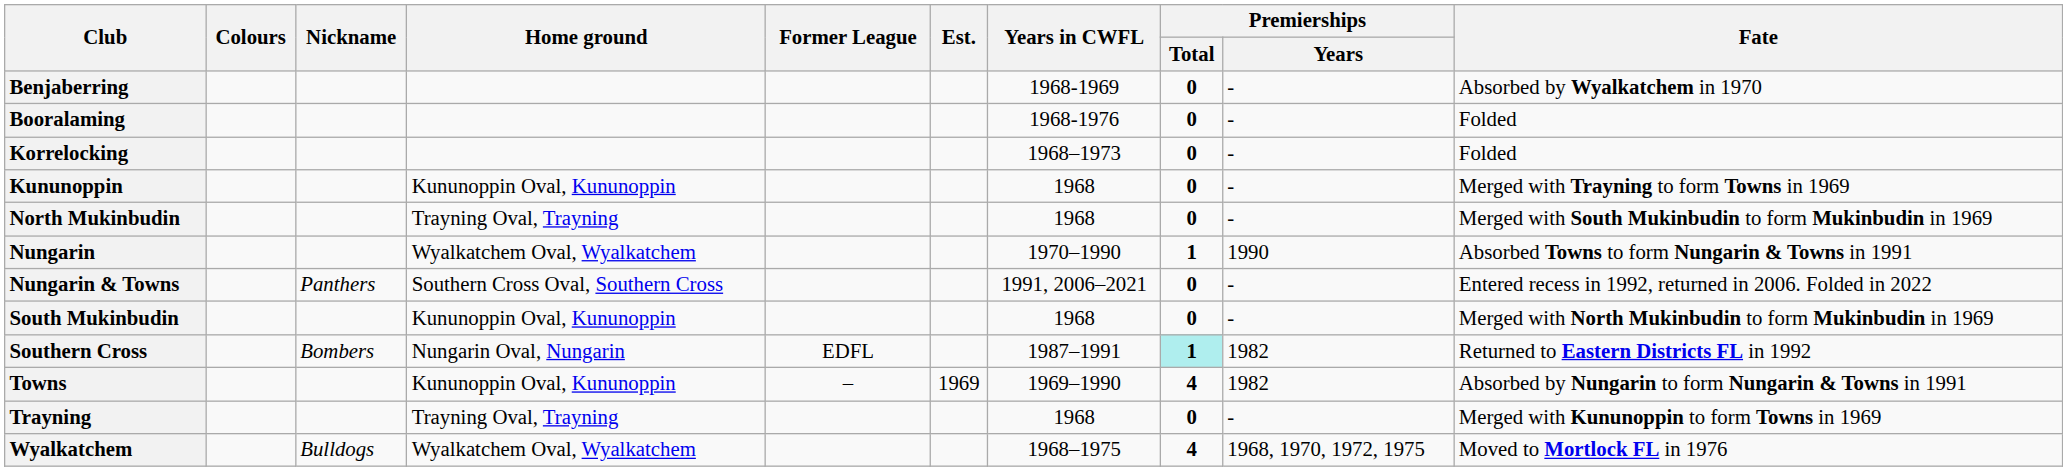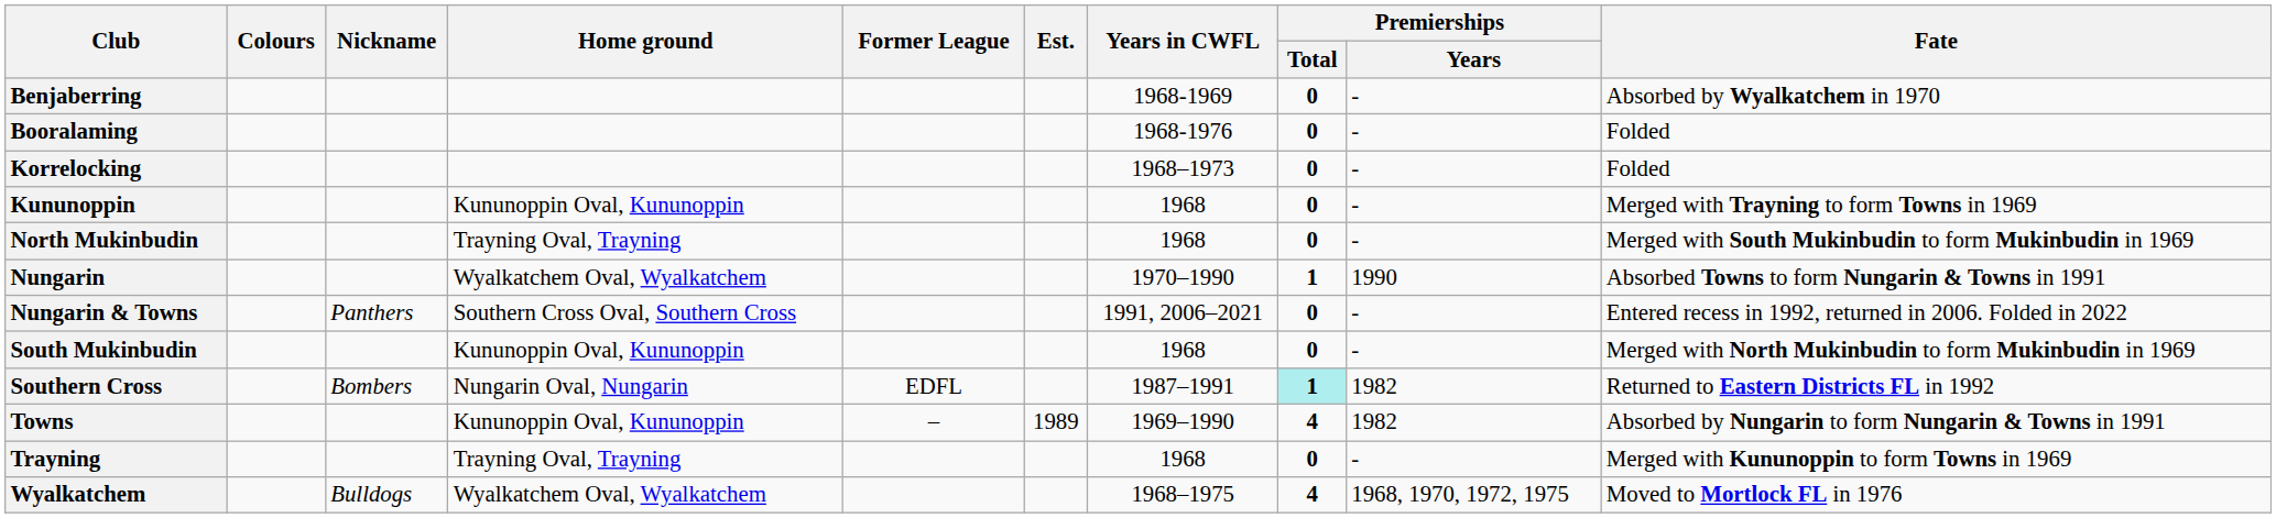 <table class="wikitable sortable" style="text-align:center; width:100%">
 <tr>
 <th rowspan="2">Club</th>
 <th rowspan="2">Colours</th>
 <th rowspan="2">Nickname</th>
 <th rowspan="2">Home ground</th>
 <th rowspan="2">Former League</th>
 <th rowspan="2">Est.</th>
 <th rowspan="2">Years in CWFL</th>
 <th colspan="2">Premierships</th>
 <th rowspan="2">Fate</th>
 </tr>
 <tr>
 <th>Total</th>
 <th>Years</th>
 </tr>
 <tr>
 <th style="text-align:left">Benjaberring</th>
 <td align="center"></td>
 <td></td>
 <td></td>
 <td></td>
 <td></td>
 <td>1968-1969</td>
 <td><strong>0</strong></td>
 <td align="left">-</td>
 <td align="left">Absorbed by <strong>Wyalkatchem</strong> in 1970</td>
 </tr>
 <tr>
 <th style="text-align:left">Booralaming</th>
 <td align="center"></td>
 <td></td>
 <td></td>
 <td></td>
 <td></td>
 <td>1968-1976</td>
 <td><strong>0</strong></td>
 <td align="left">-</td>
 <td align="left">Folded</td>
 </tr>
 <tr>
 <th style="text-align:left">Korrelocking</th>
 <td align="center"></td>
 <td></td>
 <td></td>
 <td></td>
 <td></td>
 <td>1968–1973</td>
 <td><strong>0</strong></td>
 <td align="left">-</td>
 <td align="left">Folded</td>
 </tr>
 <tr>
 <th style="text-align:left">Kununoppin</th>
 <td align="center"></td>
 <td></td>
 <td align="left">Kununoppin Oval, <a href='#'>Kununoppin</a></td>
 <td></td>
 <td></td>
 <td>1968</td>
 <td><strong>0</strong></td>
 <td align="left">-</td>
 <td align="left">Merged with <strong>Trayning</strong> to form <strong>Towns</strong> in 1969</td>
 </tr>
 <tr>
 <th style="text-align:left">North Mukinbudin</th>
 <td></td>
 <td></td>
 <td align="left">Trayning Oval, <a href='#'>Trayning</a></td>
 <td></td>
 <td></td>
 <td>1968</td>
 <td><strong>0</strong></td>
 <td align="left">-</td>
 <td align="left">Merged with <strong>South Mukinbudin</strong> to form <strong>Mukinbudin</strong> in 1969</td>
 </tr>
 <tr>
 <th style="text-align:left">Nungarin</th>
 <td></td>
 <td></td>
 <td align="left">Wyalkatchem Oval, <a href='#'>Wyalkatchem</a></td>
 <td></td>
 <td></td>
 <td>1970–1990</td>
 <td><strong>1</strong></td>
 <td align="left">1990</td>
 <td align="left">Absorbed <strong>Towns</strong> to form <strong>Nungarin & Towns</strong> in 1991</td>
 </tr>
 <tr>
 <th style="text-align:left">Nungarin & Towns</th>
 <td></td>
 <td align="left"><em>Panthers</em></td>
 <td align="left">Southern Cross Oval, <a href='#'>Southern Cross</a></td>
 <td></td>
 <td></td>
 <td>1991, 2006–2021</td>
 <td><strong>0</strong></td>
 <td align="left">-</td>
 <td align="left">Entered recess in 1992, returned in 2006. Folded in 2022</td>
 </tr>
 <tr>
 <th style="text-align:left">South Mukinbudin</th>
 <td></td>
 <td></td>
 <td align="left">Kununoppin Oval, <a href='#'>Kununoppin</a></td>
 <td></td>
 <td></td>
 <td>1968</td>
 <td><strong>0</strong></td>
 <td align="left">-</td>
 <td align="left">Merged with <strong>North Mukinbudin</strong> to form <strong>Mukinbudin</strong> in 1969</td>
 </tr>
 <tr>
 <th style="text-align:left">Southern Cross</th>
 <td></td>
 <td align="left"><em>Bombers</em></td>
 <td align="left">Nungarin Oval, <a href='#'>Nungarin</a></td>
 <td>EDFL</td>
 <td></td>
 <td>1987–1991</td>
 <td style="background: paleturquoise;"><strong>1</strong></td>
 <td align="left">1982</td>
 <td align="left">Returned to <a href='#'><strong>Eastern Districts FL</strong></a> in 1992</td>
 </tr>
 <tr>
 <th style="text-align:left">Towns</th>
 <td align="center"></td>
 <td></td>
 <td align="left">Kununoppin Oval, <a href='#'>Kununoppin</a></td>
 <td>–</td>
-<td>1969</td>
+<td>1989</td>
 <td>1969–1990</td>
 <td><strong>4</strong></td>
 <td align="left">1982</td>
 <td align="left">Absorbed by <strong>Nungarin</strong> to form <strong>Nungarin & Towns</strong> in 1991</td>
 </tr>
 <tr>
 <th style="text-align:left">Trayning</th>
 <td></td>
 <td></td>
 <td align="left">Trayning Oval, <a href='#'>Trayning</a></td>
 <td></td>
 <td></td>
 <td>1968</td>
 <td><strong>0</strong></td>
 <td align="left">-</td>
 <td align="left">Merged with <strong>Kununoppin</strong> to form <strong>Towns</strong> in 1969</td>
 </tr>
 <tr>
 <th style="text-align:left">Wyalkatchem</th>
 <td></td>
 <td align="left"><em>Bulldogs</em></td>
 <td align="left">Wyalkatchem Oval, <a href='#'>Wyalkatchem</a></td>
 <td></td>
 <td></td>
 <td>1968–1975</td>
 <td><strong>4</strong></td>
 <td align="left">1968, 1970, 1972, 1975</td>
 <td align="left">Moved to <a href='#'><strong>Mortlock FL</strong></a> in 1976</td>
 </tr>
 </table>
